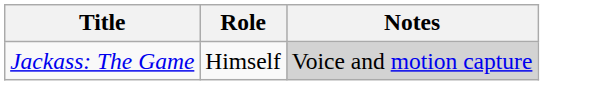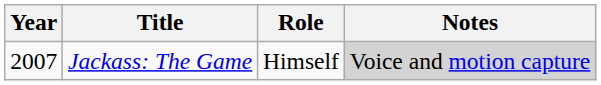 <table class="wikitable sortable">
 <tr>
+<th>Year</th>
 <th>Title</th>
 <th>Role</th>
 <th class="unsortable">Notes</th>
 </tr>
 <tr>
+<td>2007</td>
 <td><em><a href='#'>Jackass: The Game</a></em></td>
 <td>Himself</td>
 <td style="background: lightgrey;">Voice and <a href='#'>motion capture</a></td>
 </tr>
 </table>
